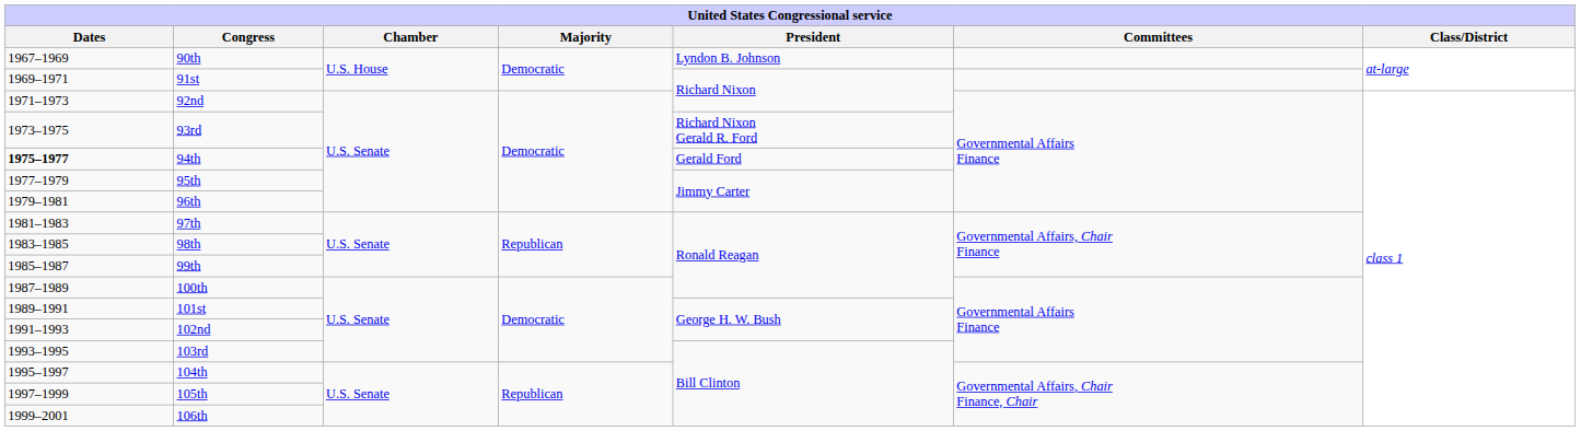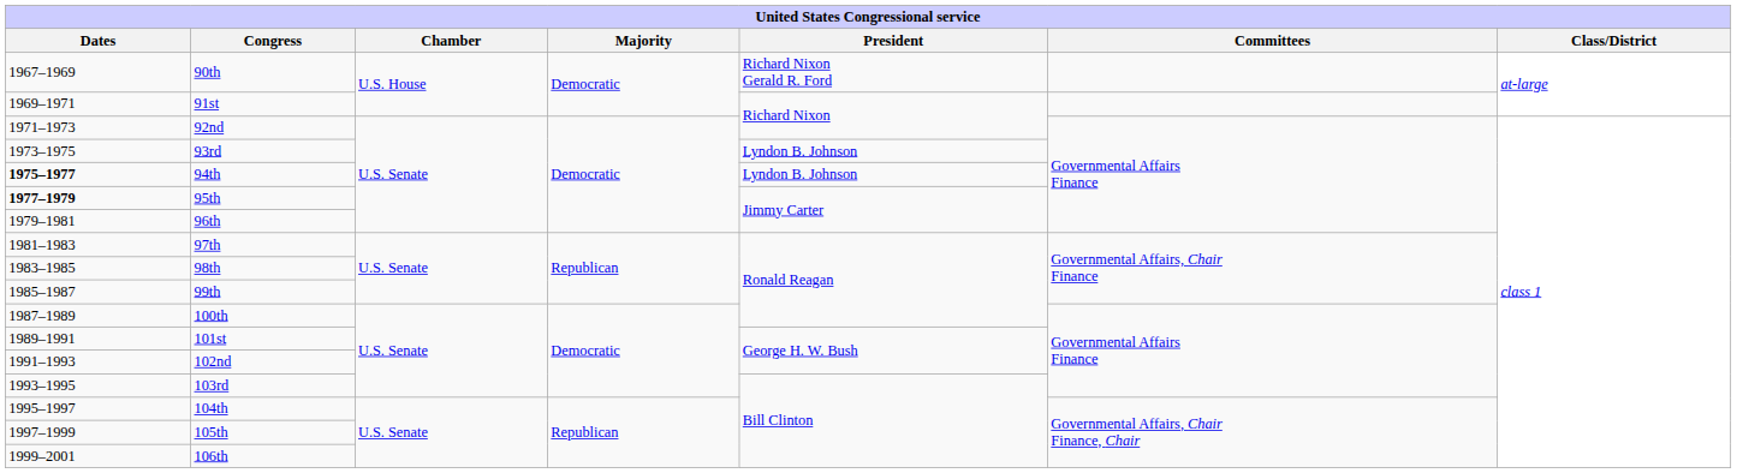 <table class=wikitable style="width: 94%" style="text-align: center;" align="center">
 <tr bgcolor=#cccccc>
 <th colspan=7 style="background: #ccccff;">United States Congressional service</th>
 </tr>
 <tr>
 <th>Dates</th>
 <th>Congress</th>
 <th>Chamber</th>
 <th>Majority</th>
 <th>President</th>
 <th>Committees</th>
 <th>Class/District</th>
 </tr>
 <tr>
 <td>1967–1969</td>
 <td><a href='#'>90th</a></td>
 <td rowspan=2><a href='#'>U.S. House</a></td>
 <td rowspan=2><a href='#'>Democratic</a></td>
-<td><a href='#'>Lyndon B. Johnson</a></td>
+<td><a href='#'>Richard Nixon</a><br><a href='#'>Gerald R. Ford</a></td>
 <td></td>
 <td rowspan=2 style="background:white"><a href='#'><em>at-large</em></a></td>
 </tr>
 <tr>
 <td>1969–1971</td>
 <td><a href='#'>91st</a></td>
 <td rowspan=2 ><a href='#'>Richard Nixon</a></td>
 <td></td>
 </tr>
 <tr>
 <td>1971–1973</td>
 <td><a href='#'>92nd</a></td>
 <td rowspan=5><a href='#'>U.S. Senate</a></td>
 <td rowspan=5><a href='#'>Democratic</a></td>
 <td rowspan=5><a href='#'>Governmental Affairs</a><br><a href='#'>Finance</a></td>
 <td rowspan=15 style="background:white"><a href='#'><em>class 1</em></a></td>
 </tr>
 <tr>
 <td>1973–1975</td>
 <td><a href='#'>93rd</a></td>
-<td><a href='#'>Richard Nixon</a><br><a href='#'>Gerald R. Ford</a></td>
+<td><a href='#'>Lyndon B. Johnson</a></td>
 </tr>
 <tr>
 <td><strong>1975–1977</strong></td>
 <td><a href='#'>94th</a></td>
-<td><a href='#'>Gerald Ford</a></td>
+<td><a href='#'>Lyndon B. Johnson</a></td>
 </tr>
 <tr>
-<td>1977–1979</td>
+<td><strong>1977–1979</strong></td>
 <td><a href='#'>95th</a></td>
 <td rowspan=2><a href='#'>Jimmy Carter</a></td>
 </tr>
 <tr>
 <td>1979–1981</td>
 <td><a href='#'>96th</a></td>
 </tr>
 <tr>
 <td>1981–1983</td>
 <td><a href='#'>97th</a></td>
 <td rowspan=3><a href='#'>U.S. Senate</a></td>
 <td rowspan=3><a href='#'>Republican</a></td>
 <td rowspan=4><a href='#'>Ronald Reagan</a></td>
 <td rowspan=3><a href='#'>Governmental Affairs, <em>Chair</em></a><br><a href='#'>Finance</a></td>
 </tr>
 <tr>
 <td>1983–1985</td>
 <td><a href='#'>98th</a></td>
 </tr>
 <tr>
 <td>1985–1987</td>
 <td><a href='#'>99th</a></td>
 </tr>
 <tr>
 <td>1987–1989</td>
 <td><a href='#'>100th</a></td>
 <td rowspan=4><a href='#'>U.S. Senate</a></td>
 <td rowspan=4><a href='#'>Democratic</a></td>
 <td rowspan=4><a href='#'>Governmental Affairs</a><br><a href='#'>Finance</a></td>
 </tr>
 <tr>
 <td>1989–1991</td>
 <td><a href='#'>101st</a></td>
 <td rowspan=2 ><a href='#'>George H. W. Bush</a></td>
 </tr>
 <tr>
 <td>1991–1993</td>
 <td><a href='#'>102nd</a></td>
 </tr>
 <tr>
 <td>1993–1995</td>
 <td><a href='#'>103rd</a></td>
 <td rowspan=4><a href='#'>Bill Clinton</a></td>
 </tr>
 <tr>
 <td>1995–1997</td>
 <td><a href='#'>104th</a></td>
 <td rowspan=3><a href='#'>U.S. Senate</a></td>
 <td rowspan=3><a href='#'>Republican</a></td>
 <td rowspan=3><a href='#'>Governmental Affairs, <em>Chair</em></a><br><a href='#'>Finance, <em>Chair</em></a></td>
 </tr>
 <tr>
 <td>1997–1999</td>
 <td><a href='#'>105th</a></td>
 </tr>
 <tr>
 <td>1999–2001</td>
 <td><a href='#'>106th</a></td>
 </tr>
 </table>
